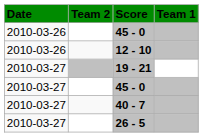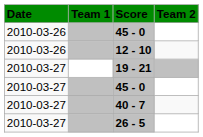 <table class="wikitable" style="margin:0.5em auto; font-size:95%">
 <tr bgcolor="#008B00">
 <td><strong>Date</strong></td>
+<td><strong>Team 1</strong></td>
+<td><strong>Score</strong></td>
 <td><strong>Team 2</strong></td>
-<td><strong>Score</strong></td>
-<td><strong>Team 1</strong></td>
 </tr>
 <tr>
 <td>2010-03-26</td>
+<td bgcolor="silver"></td>
+<td bgcolor="silver"><strong> 45 - 0 </strong></td>
 <td bgcolor="white"></td>
-<td bgcolor="silver"><strong> 45 - 0 </strong></td>
-<td bgcolor="silver"></td>
 </tr>
 <tr>
 <td>2010-03-26</td>
+<td bgcolor="silver"></td>
+<td bgcolor="silver"><strong> 12 - 10 </strong></td>
 <td></td>
-<td bgcolor="silver"><strong> 12 - 10 </strong></td>
+</tr>
+<tr>
+<td>2010-03-27</td>
+<td bgcolor="white"></td>
+<td bgcolor="silver"><strong> 19 - 21 </strong></td>
 <td bgcolor="silver"></td>
 </tr>
 <tr>
 <td>2010-03-27</td>
 <td bgcolor="silver"></td>
-<td bgcolor="silver"><strong> 19 - 21 </strong></td>
+<td bgcolor="silver"><strong> 45 - 0 </strong></td>
 <td bgcolor="white"></td>
 </tr>
 <tr>
 <td>2010-03-27</td>
-<td bgcolor="white"></td>
-<td bgcolor="silver"><strong> 45 - 0 </strong></td>
 <td bgcolor="silver"></td>
+<td bgcolor="silver"><strong> 40 - 7 </strong></td>
+<td></td>
 </tr>
 <tr>
 <td>2010-03-27</td>
-<td></td>
-<td bgcolor="silver"><strong> 40 - 7 </strong></td>
 <td bgcolor="silver"></td>
-</tr>
-<tr>
-<td>2010-03-27</td>
+<td bgcolor="silver"><strong> 26 - 5 </strong></td>
 <td bgcolor="white"></td>
-<td bgcolor="silver"><strong> 26 - 5 </strong></td>
-<td bgcolor="silver"></td>
 </tr>
 </table>
